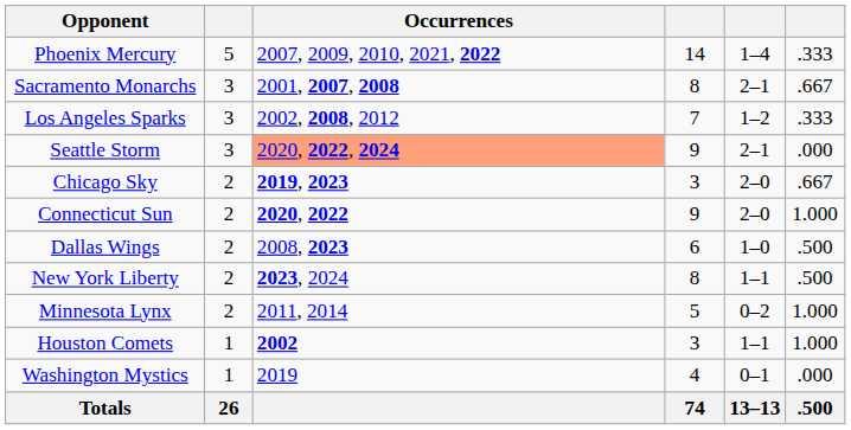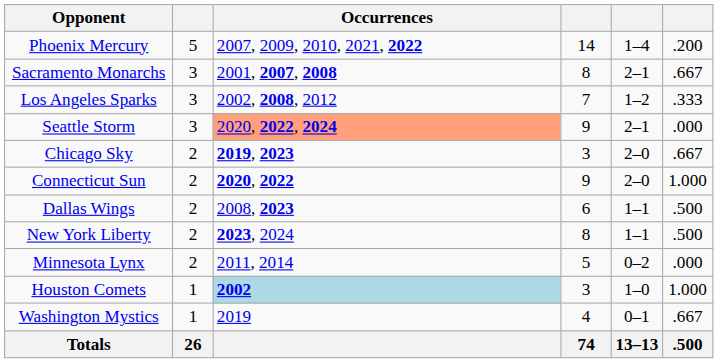 <table class="wikitable sortable" style="text-align: center; width: 75%;">
 <tr>
 <th width="150">Opponent</th>
 <th width="30"></th>
 <th>Occurrences</th>
 <th width="40"></th>
 <th width="40"></th>
 <th width="40"></th>
 </tr>
 <tr>
 <td><a href='#'>Phoenix Mercury</a></td>
 <td>5</td>
 <td align=left><a href='#'>2007</a>, <a href='#'>2009</a>, <a href='#'>2010</a>, <a href='#'>2021</a>, <strong><a href='#'>2022</a></strong></td>
 <td>14</td>
 <td>1–4</td>
-<td>.333</td>
+<td>.200</td>
 </tr>
 <tr>
 <td><a href='#'>Sacramento Monarchs</a></td>
 <td>3</td>
 <td align=left><a href='#'>2001</a>, <strong><a href='#'>2007</a></strong>, <strong><a href='#'>2008</a></strong></td>
 <td>8</td>
 <td>2–1</td>
 <td>.667</td>
 </tr>
 <tr>
 <td><a href='#'>Los Angeles Sparks</a></td>
 <td>3</td>
 <td align=left><a href='#'>2002</a>, <strong><a href='#'>2008</a></strong>, <a href='#'>2012</a></td>
 <td>7</td>
 <td>1–2</td>
 <td>.333</td>
 </tr>
 <tr>
 <td><a href='#'>Seattle Storm</a></td>
 <td>3</td>
 <td align="left" style="background: lightsalmon;"><a href='#'>2020</a>, <strong><a href='#'>2022</a></strong>, <a href='#'><strong>2024</strong></a></td>
 <td>9</td>
 <td>2–1</td>
 <td>.000</td>
 </tr>
 <tr>
 <td><a href='#'>Chicago Sky</a></td>
 <td>2</td>
 <td align="left"><strong><a href='#'>2019</a></strong>, <a href='#'><strong>2023</strong></a></td>
 <td>3</td>
 <td>2–0</td>
 <td>.667</td>
 </tr>
 <tr>
 <td><a href='#'>Connecticut Sun</a></td>
 <td>2</td>
 <td align="left"><strong><a href='#'>2020</a></strong>, <strong><a href='#'>2022</a></strong></td>
 <td>9</td>
 <td>2–0</td>
 <td>1.000</td>
 </tr>
 <tr>
 <td><a href='#'>Dallas Wings</a></td>
 <td>2</td>
 <td align="left"><a href='#'>2008</a>, <strong><a href='#'>2023</a></strong></td>
 <td>6</td>
-<td>1–0</td>
+<td>1–1</td>
 <td>.500</td>
 </tr>
 <tr>
 <td><a href='#'>New York Liberty</a></td>
 <td>2</td>
 <td align="left"><a href='#'><strong>2023</strong></a>, <a href='#'>2024</a></td>
 <td>8</td>
 <td>1–1</td>
 <td>.500</td>
 </tr>
 <tr>
 <td><a href='#'>Minnesota Lynx</a></td>
 <td>2</td>
 <td align=left><a href='#'>2011</a>, <a href='#'>2014</a></td>
 <td>5</td>
 <td>0–2</td>
-<td>1.000</td>
+<td>.000</td>
 </tr>
 <tr>
 <td><a href='#'>Houston Comets</a></td>
 <td>1</td>
-<td align=left><strong><a href='#'>2002</a></strong></td>
+<td align=left style="background: lightblue;"><strong><a href='#'>2002</a></strong></td>
 <td>3</td>
-<td>1–1</td>
+<td>1–0</td>
 <td>1.000</td>
 </tr>
 <tr>
 <td><a href='#'>Washington Mystics</a></td>
 <td>1</td>
 <td align=left><a href='#'>2019</a></td>
 <td>4</td>
 <td>0–1</td>
-<td>.000</td>
+<td>.667</td>
 </tr>
 <tr>
 <th width="150">Totals</th>
 <th width="30">26</th>
 <th></th>
 <th width="40">74</th>
 <th width="40">13–13</th>
 <th width="40">.500</th>
 </tr>
 </table>
